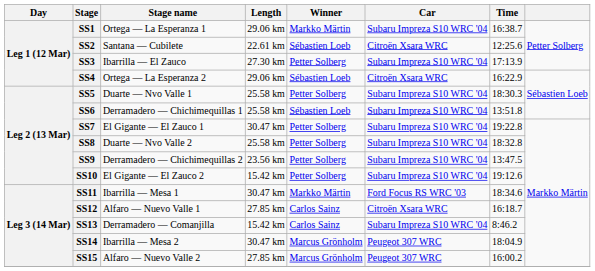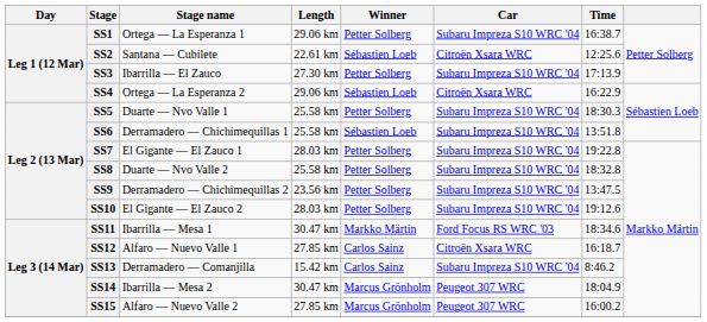 <table class="wikitable" style="font-size: 85%;">
 <tr>
 <th>Day</th>
 <th>Stage</th>
 <th>Stage name</th>
 <th>Length</th>
 <th>Winner</th>
 <th>Car</th>
 <th>Time</th>
 <th></th>
 </tr>
 <tr>
 <th rowspan="4">Leg 1 (12 Mar)</th>
 <th>SS1</th>
 <td>Ortega — La Esperanza 1</td>
 <td align="center">29.06 km</td>
-<td> <a href='#'>Markko Märtin</a></td>
+<td> <a href='#'>Petter Solberg</a></td>
 <td><a href='#'>Subaru Impreza S10 WRC '04</a></td>
 <td>16:38.7</td>
 <td rowspan="3"> <a href='#'>Petter Solberg</a></td>
 </tr>
 <tr>
 <th>SS2</th>
 <td>Santana — Cubilete</td>
 <td align="center">22.61 km</td>
 <td> <a href='#'>Sébastien Loeb</a></td>
 <td><a href='#'>Citroën Xsara WRC</a></td>
 <td>12:25.6</td>
 </tr>
 <tr>
 <th>SS3</th>
 <td>Ibarrilla — El Zauco</td>
 <td align="center">27.30 km</td>
 <td> <a href='#'>Petter Solberg</a></td>
 <td><a href='#'>Subaru Impreza S10 WRC '04</a></td>
 <td>17:13.9</td>
 </tr>
 <tr>
 <th>SS4</th>
 <td>Ortega — La Esperanza 2</td>
 <td align="center">29.06 km</td>
 <td> <a href='#'>Sébastien Loeb</a></td>
 <td><a href='#'>Citroën Xsara WRC</a></td>
 <td>16:22.9</td>
 <td rowspan="3"> <a href='#'>Sébastien Loeb</a></td>
 </tr>
 <tr>
 <th rowspan="6">Leg 2 (13 Mar)</th>
 <th>SS5</th>
 <td>Duarte — Nvo Valle 1</td>
 <td align="center">25.58 km</td>
 <td> <a href='#'>Petter Solberg</a></td>
 <td><a href='#'>Subaru Impreza S10 WRC '04</a></td>
 <td>18:30.3</td>
 </tr>
 <tr>
 <th>SS6</th>
 <td>Derramadero — Chichimequillas 1</td>
 <td align="center">25.58 km</td>
 <td> <a href='#'>Sébastien Loeb</a></td>
 <td><a href='#'>Subaru Impreza S10 WRC '04</a></td>
 <td>13:51.8</td>
 </tr>
 <tr>
 <th>SS7</th>
 <td>El Gigante — El Zauco 1</td>
-<td align="center">30.47 km</td>
+<td align="center">28.03 km</td>
 <td> <a href='#'>Petter Solberg</a></td>
 <td><a href='#'>Subaru Impreza S10 WRC '04</a></td>
 <td>19:22.8</td>
 <td rowspan="9"> <a href='#'>Markko Märtin</a></td>
 </tr>
 <tr>
 <th>SS8</th>
 <td>Duarte — Nvo Valle 2</td>
 <td align="center">25.58 km</td>
 <td> <a href='#'>Petter Solberg</a></td>
 <td><a href='#'>Subaru Impreza S10 WRC '04</a></td>
 <td>18:32.8</td>
 </tr>
 <tr>
 <th>SS9</th>
 <td>Derramadero — Chichimequillas 2</td>
 <td align="center">23.56 km</td>
 <td> <a href='#'>Petter Solberg</a></td>
 <td><a href='#'>Subaru Impreza S10 WRC '04</a></td>
 <td>13:47.5</td>
 </tr>
 <tr>
 <th>SS10</th>
 <td>El Gigante — El Zauco 2</td>
-<td align="center">15.42 km</td>
+<td align="center">28.03 km</td>
 <td> <a href='#'>Petter Solberg</a></td>
 <td><a href='#'>Subaru Impreza S10 WRC '04</a></td>
 <td>19:12.6</td>
 </tr>
 <tr>
 <th rowspan="5">Leg 3 (14 Mar)</th>
 <th>SS11</th>
 <td>Ibarrilla — Mesa 1</td>
 <td align="center">30.47 km</td>
 <td> <a href='#'>Markko Märtin</a></td>
 <td><a href='#'>Ford Focus RS WRC '03</a></td>
 <td>18:34.6</td>
 </tr>
 <tr>
 <th>SS12</th>
 <td>Alfaro — Nuevo Valle 1</td>
 <td align="center">27.85 km</td>
 <td> <a href='#'>Carlos Sainz</a></td>
 <td><a href='#'>Citroën Xsara WRC</a></td>
 <td>16:18.7</td>
 </tr>
 <tr>
 <th>SS13</th>
 <td>Derramadero — Comanjilla</td>
 <td align="center">15.42 km</td>
 <td> <a href='#'>Carlos Sainz</a></td>
 <td><a href='#'>Subaru Impreza S10 WRC '04</a></td>
 <td>8:46.2</td>
 </tr>
 <tr>
 <th>SS14</th>
 <td>Ibarrilla — Mesa 2</td>
 <td align="center">30.47 km</td>
 <td> <a href='#'>Marcus Grönholm</a></td>
 <td><a href='#'>Peugeot 307 WRC</a></td>
 <td>18:04.9</td>
 </tr>
 <tr>
 <th>SS15</th>
 <td>Alfaro — Nuevo Valle 2</td>
 <td align="center">27.85 km</td>
 <td> <a href='#'>Marcus Grönholm</a></td>
 <td><a href='#'>Peugeot 307 WRC</a></td>
 <td>16:00.2</td>
 </tr>
 <tr>
 </tr>
 </table>
